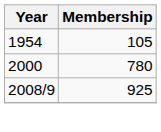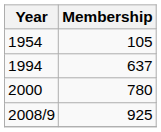 <table class="wikitable"  ||  align="right">
 <tr>
 <th>Year</th>
 <th>Membership</th>
 </tr>
 <tr>
 <td>1954</td>
 <td align="right">105</td>
+</tr>
+<tr>
+<td>1994</td>
+<td align="right">637</td>
 </tr>
 <tr>
 <td>2000</td>
 <td align="right">780</td>
 </tr>
 <tr>
 <td>2008/9</td>
 <td align="right">925</td>
 </tr>
 <tr>
 </tr>
 </table>
